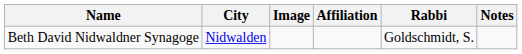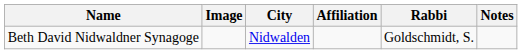 <table class="wikitable sortable">
 <tr>
 <th>Name</th>
+<th class="unsortable">Image</th>
 <th>City</th>
-<th class="unsortable">Image</th>
 <th>Affiliation</th>
 <th>Rabbi</th>
 <th>Notes</th>
 </tr>
 <tr>
 <td>Beth David Nidwaldner Synagoge</td>
+<td></td>
 <td><a href='#'>Nidwalden</a></td>
-<td></td>
 <td></td>
 <td>Goldschmidt, S.</td>
 <td></td>
 </tr>
 </table>
